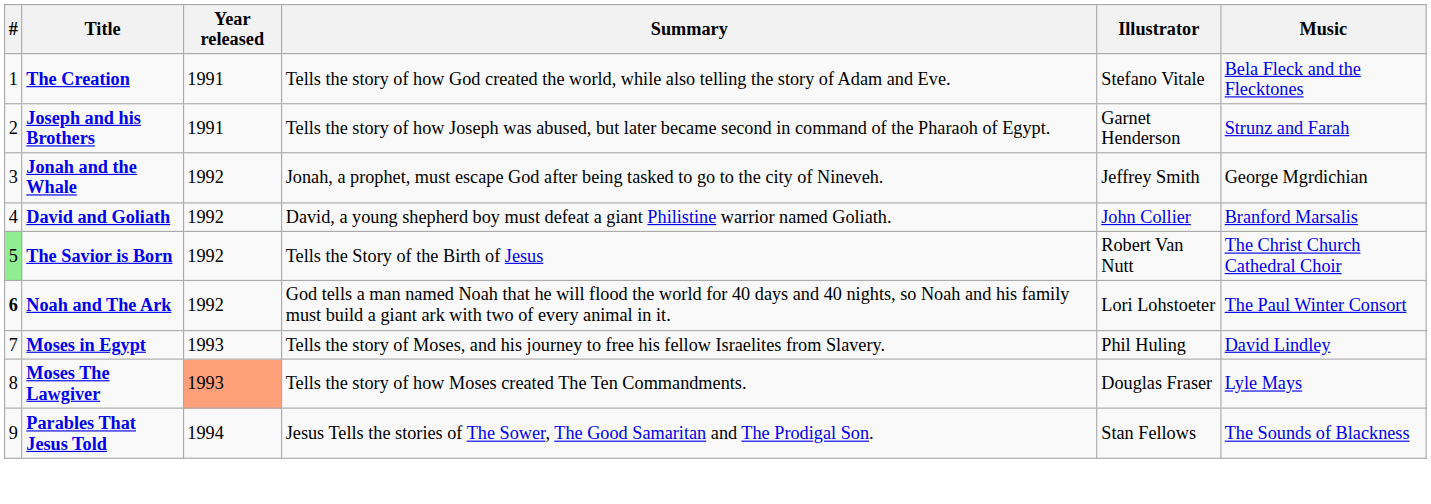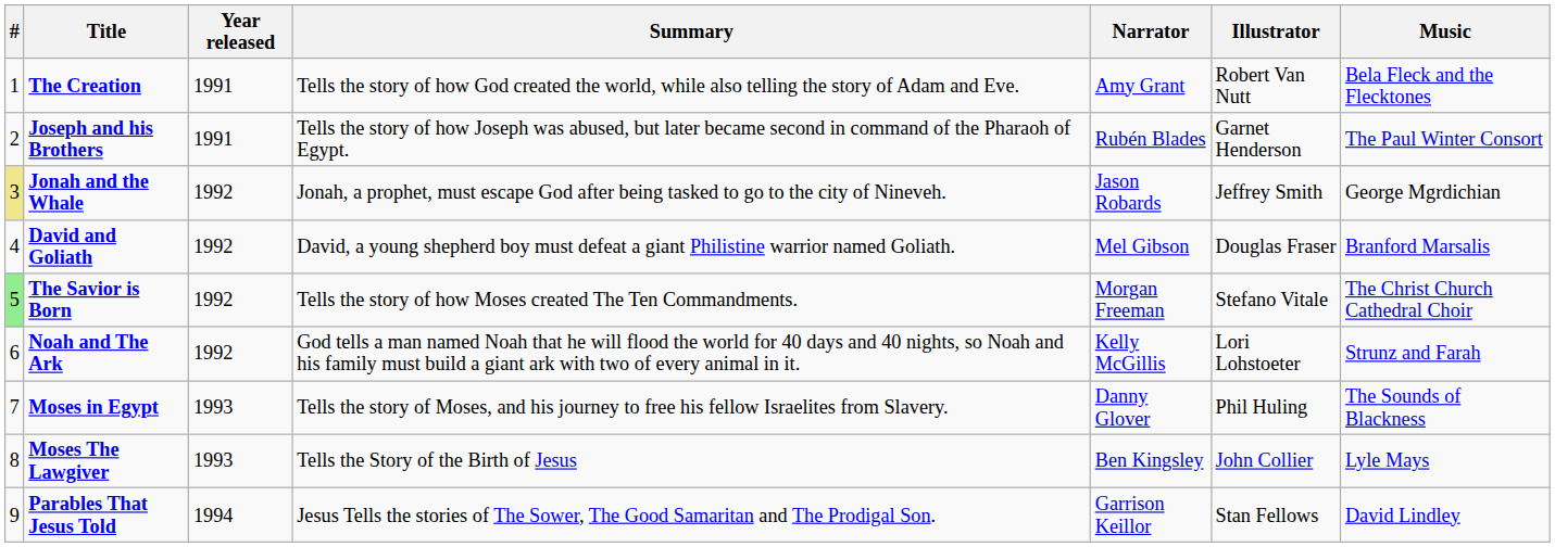 <table class="wikitable">
 <tr>
 <th>#</th>
 <th>Title</th>
 <th>Year released</th>
 <th>Summary</th>
+<th>Narrator</th>
 <th>Illustrator</th>
 <th>Music</th>
 </tr>
 <tr>
 <td>1</td>
 <td><strong><a href='#'>The Creation</a></strong></td>
 <td>1991</td>
 <td>Tells the story of how God created the world, while also telling the story of Adam and Eve.</td>
-<td>Stefano Vitale</td>
+<td><a href='#'>Amy Grant</a></td>
+<td>Robert Van Nutt</td>
 <td><a href='#'>Bela Fleck and the Flecktones</a></td>
 </tr>
 <tr>
 <td>2</td>
 <td><strong><a href='#'>Joseph and his Brothers</a></strong></td>
 <td>1991</td>
 <td>Tells the story of how Joseph was abused, but later became second in command of the Pharaoh of Egypt.</td>
+<td><a href='#'>Rubén Blades</a></td>
 <td>Garnet Henderson</td>
-<td><a href='#'>Strunz and Farah</a></td>
+<td><a href='#'>The Paul Winter Consort</a></td>
 </tr>
 <tr>
-<td>3</td>
+<td style="background: khaki;">3</td>
 <td><strong><a href='#'>Jonah and the Whale</a></strong></td>
 <td>1992</td>
 <td>Jonah, a prophet, must escape God after being tasked to go to the city of Nineveh.</td>
+<td><a href='#'>Jason Robards</a></td>
 <td>Jeffrey Smith</td>
 <td>George Mgrdichian</td>
 </tr>
 <tr>
 <td>4</td>
 <td><strong><a href='#'>David and Goliath</a></strong></td>
 <td>1992</td>
 <td>David, a young shepherd boy must defeat a giant <a href='#'>Philistine</a> warrior named Goliath.</td>
-<td><a href='#'>John Collier</a></td>
+<td><a href='#'>Mel Gibson</a></td>
+<td>Douglas Fraser</td>
 <td><a href='#'>Branford Marsalis</a></td>
 </tr>
 <tr>
 <td style="background: lightgreen;">5</td>
 <td><strong><a href='#'>The Savior is Born</a></strong></td>
 <td>1992</td>
-<td>Tells the Story of the Birth of <a href='#'>Jesus</a></td>
-<td>Robert Van Nutt</td>
+<td>Tells the story of how Moses created The Ten Commandments.</td>
+<td><a href='#'>Morgan Freeman</a></td>
+<td>Stefano Vitale</td>
 <td><a href='#'>The Christ Church Cathedral Choir</a></td>
 </tr>
 <tr>
-<td><strong>6</strong></td>
+<td>6</td>
 <td><strong><a href='#'>Noah and The Ark</a></strong></td>
 <td>1992</td>
 <td>God tells a man named Noah that he will flood the world for 40 days and 40 nights, so Noah and his family must build a giant ark with two of every animal in it.</td>
+<td><a href='#'>Kelly McGillis</a></td>
 <td>Lori Lohstoeter</td>
-<td><a href='#'>The Paul Winter Consort</a></td>
+<td><a href='#'>Strunz and Farah</a></td>
 </tr>
 <tr>
 <td>7</td>
 <td><strong><a href='#'>Moses in Egypt</a></strong></td>
 <td>1993</td>
 <td>Tells the story of Moses, and his journey to free his fellow Israelites from Slavery.</td>
+<td><a href='#'>Danny Glover</a></td>
 <td>Phil Huling</td>
-<td><a href='#'>David Lindley</a></td>
+<td><a href='#'>The Sounds of Blackness</a></td>
 </tr>
 <tr>
 <td>8</td>
 <td><strong><a href='#'>Moses The Lawgiver</a></strong></td>
-<td style="background: lightsalmon;">1993</td>
-<td>Tells the story of how Moses created The Ten Commandments.</td>
-<td>Douglas Fraser</td>
+<td>1993</td>
+<td>Tells the Story of the Birth of <a href='#'>Jesus</a></td>
+<td><a href='#'>Ben Kingsley</a></td>
+<td><a href='#'>John Collier</a></td>
 <td><a href='#'>Lyle Mays</a></td>
 </tr>
 <tr>
 <td>9</td>
 <td><strong><a href='#'>Parables That Jesus Told</a></strong></td>
 <td>1994</td>
 <td>Jesus Tells the stories of <a href='#'>The Sower</a>, <a href='#'>The Good Samaritan</a> and <a href='#'>The Prodigal Son</a>.</td>
+<td><a href='#'>Garrison Keillor</a></td>
 <td>Stan Fellows</td>
-<td><a href='#'>The Sounds of Blackness</a></td>
+<td><a href='#'>David Lindley</a></td>
 </tr>
 </table>
